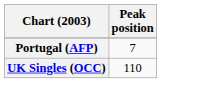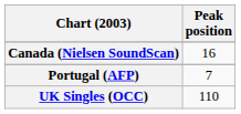 <table class="wikitable sortable plainrowheaders" style="text-align:center">
 <tr>
 <th>Chart (2003)</th>
 <th>Peak<br>position</th>
 </tr>
 <tr>
+</tr>
+<tr>
+<th scope="row">Canada (<a href='#'>Nielsen SoundScan</a>)</th>
+<td>16</td>
 </tr>
 <tr>
 </tr>
 <tr>
 <th scope="row">Portugal (<a href='#'>AFP</a>)</th>
 <td>7</td>
 </tr>
 <tr>
 <th scope="row"><a href='#'>UK Singles</a> (<a href='#'>OCC</a>)</th>
 <td>110</td>
 </tr>
 </table>
